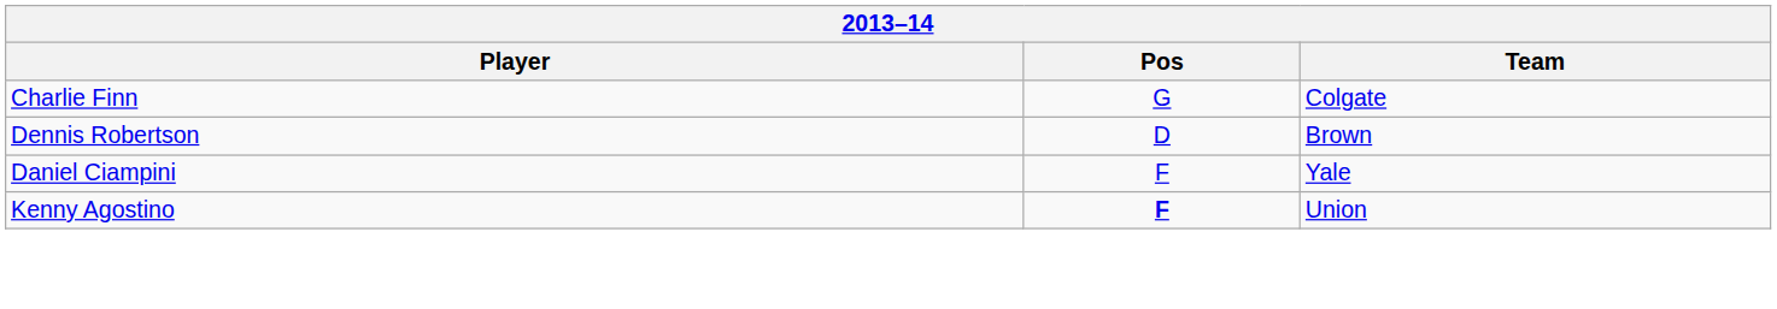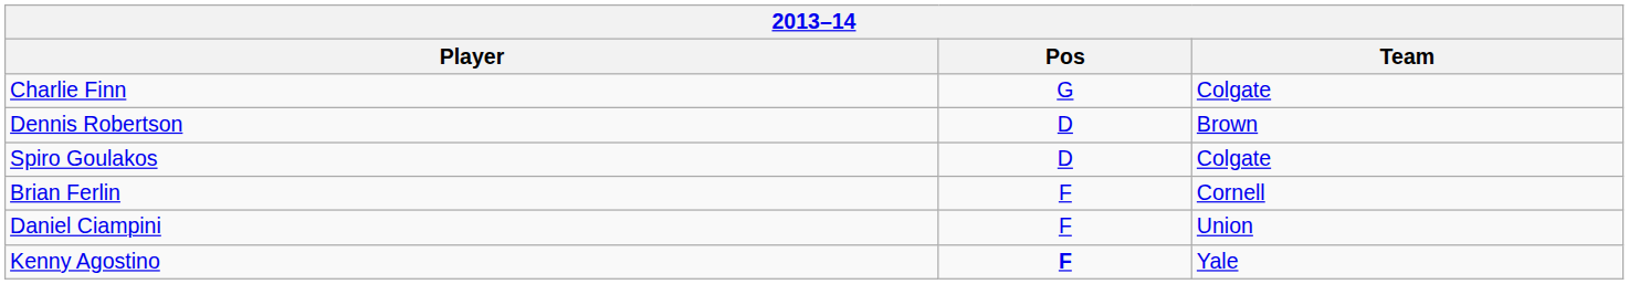 <table class="wikitable" width=95%>
 <tr>
 <th colspan=3><a href='#'>2013–14</a></th>
 </tr>
 <tr>
 <th>Player</th>
 <th>Pos</th>
 <th>Team</th>
 </tr>
 <tr>
 <td><a href='#'>Charlie Finn</a></td>
 <td align=center><a href='#'>G</a></td>
 <td><a href='#'>Colgate</a></td>
 </tr>
 <tr>
 <td><a href='#'>Dennis Robertson</a></td>
 <td align=center><a href='#'>D</a></td>
 <td><a href='#'>Brown</a></td>
 </tr>
 <tr>
+<td><a href='#'>Spiro Goulakos</a></td>
+<td align=center><a href='#'>D</a></td>
+<td><a href='#'>Colgate</a></td>
+</tr>
+<tr>
+<td><a href='#'>Brian Ferlin</a></td>
+<td align=center><a href='#'>F</a></td>
+<td><a href='#'>Cornell</a></td>
+</tr>
+<tr>
 <td><a href='#'>Daniel Ciampini</a></td>
 <td align=center><a href='#'>F</a></td>
-<td><a href='#'>Yale</a></td>
+<td><a href='#'>Union</a></td>
 </tr>
 <tr>
 <td><a href='#'>Kenny Agostino</a></td>
 <td align=center><strong><a href='#'>F</a></strong></td>
-<td><a href='#'>Union</a></td>
+<td><a href='#'>Yale</a></td>
 </tr>
 </table>
